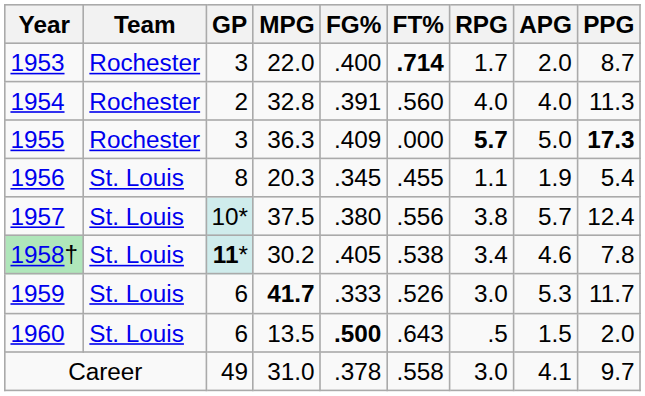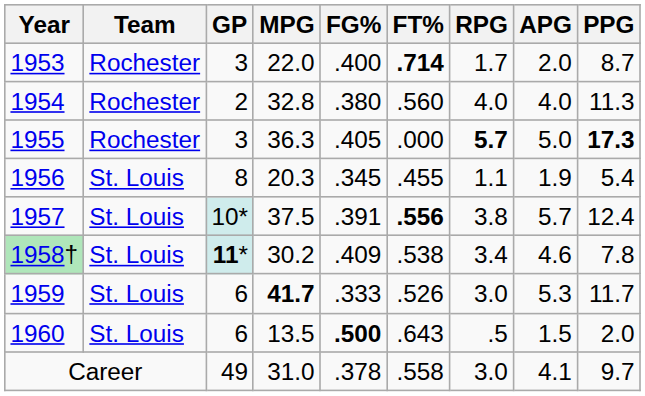 <table class="wikitable sortable" style="font-size:95%; text-align:right;">
 <tr>
 <th>Year</th>
 <th>Team</th>
 <th>GP</th>
 <th>MPG</th>
 <th>FG%</th>
 <th>FT%</th>
 <th>RPG</th>
 <th>APG</th>
 <th>PPG</th>
 </tr>
 <tr>
 <td style="text-align:left;"><a href='#'>1953</a></td>
 <td style="text-align:left;"><a href='#'>Rochester</a></td>
 <td>3</td>
 <td>22.0</td>
 <td>.400</td>
 <td><strong>.714</strong></td>
 <td>1.7</td>
 <td>2.0</td>
 <td>8.7</td>
 </tr>
 <tr>
 <td style="text-align:left;"><a href='#'>1954</a></td>
 <td style="text-align:left;"><a href='#'>Rochester</a></td>
 <td>2</td>
 <td>32.8</td>
-<td>.391</td>
+<td>.380</td>
 <td>.560</td>
 <td>4.0</td>
 <td>4.0</td>
 <td>11.3</td>
 </tr>
 <tr>
 <td style="text-align:left;"><a href='#'>1955</a></td>
 <td style="text-align:left;"><a href='#'>Rochester</a></td>
 <td>3</td>
 <td>36.3</td>
-<td>.409</td>
+<td>.405</td>
 <td>.000</td>
 <td><strong>5.7</strong></td>
 <td>5.0</td>
 <td><strong>17.3</strong></td>
 </tr>
 <tr>
 <td style="text-align:left;"><a href='#'>1956</a></td>
 <td style="text-align:left;"><a href='#'>St. Louis</a></td>
 <td>8</td>
 <td>20.3</td>
 <td>.345</td>
 <td>.455</td>
 <td>1.1</td>
 <td>1.9</td>
 <td>5.4</td>
 </tr>
 <tr>
 <td style="text-align:left;"><a href='#'>1957</a></td>
 <td style="text-align:left;"><a href='#'>St. Louis</a></td>
 <td style="background:#CFECEC;">10*</td>
 <td>37.5</td>
-<td>.380</td>
-<td>.556</td>
+<td>.391</td>
+<td><strong>.556</strong></td>
 <td>3.8</td>
 <td>5.7</td>
 <td>12.4</td>
 </tr>
 <tr>
 <td style="text-align:left;background:#afe6ba;"><a href='#'>1958</a>†</td>
 <td style="text-align:left;"><a href='#'>St. Louis</a></td>
 <td style="background:#CFECEC;"><strong>11</strong>*</td>
 <td>30.2</td>
-<td>.405</td>
+<td>.409</td>
 <td>.538</td>
 <td>3.4</td>
 <td>4.6</td>
 <td>7.8</td>
 </tr>
 <tr>
 <td style="text-align:left;"><a href='#'>1959</a></td>
 <td style="text-align:left;"><a href='#'>St. Louis</a></td>
 <td>6</td>
 <td><strong>41.7</strong></td>
 <td>.333</td>
 <td>.526</td>
 <td>3.0</td>
 <td>5.3</td>
 <td>11.7</td>
 </tr>
 <tr>
 <td style="text-align:left;"><a href='#'>1960</a></td>
 <td style="text-align:left;"><a href='#'>St. Louis</a></td>
 <td>6</td>
 <td>13.5</td>
 <td><strong>.500</strong></td>
 <td>.643</td>
 <td>.5</td>
 <td>1.5</td>
 <td>2.0</td>
 </tr>
 <tr class="sortbottom">
 <td style="text-align:center;" colspan="2">Career</td>
 <td>49</td>
 <td>31.0</td>
 <td>.378</td>
 <td>.558</td>
 <td>3.0</td>
 <td>4.1</td>
 <td>9.7</td>
 </tr>
 </table>
